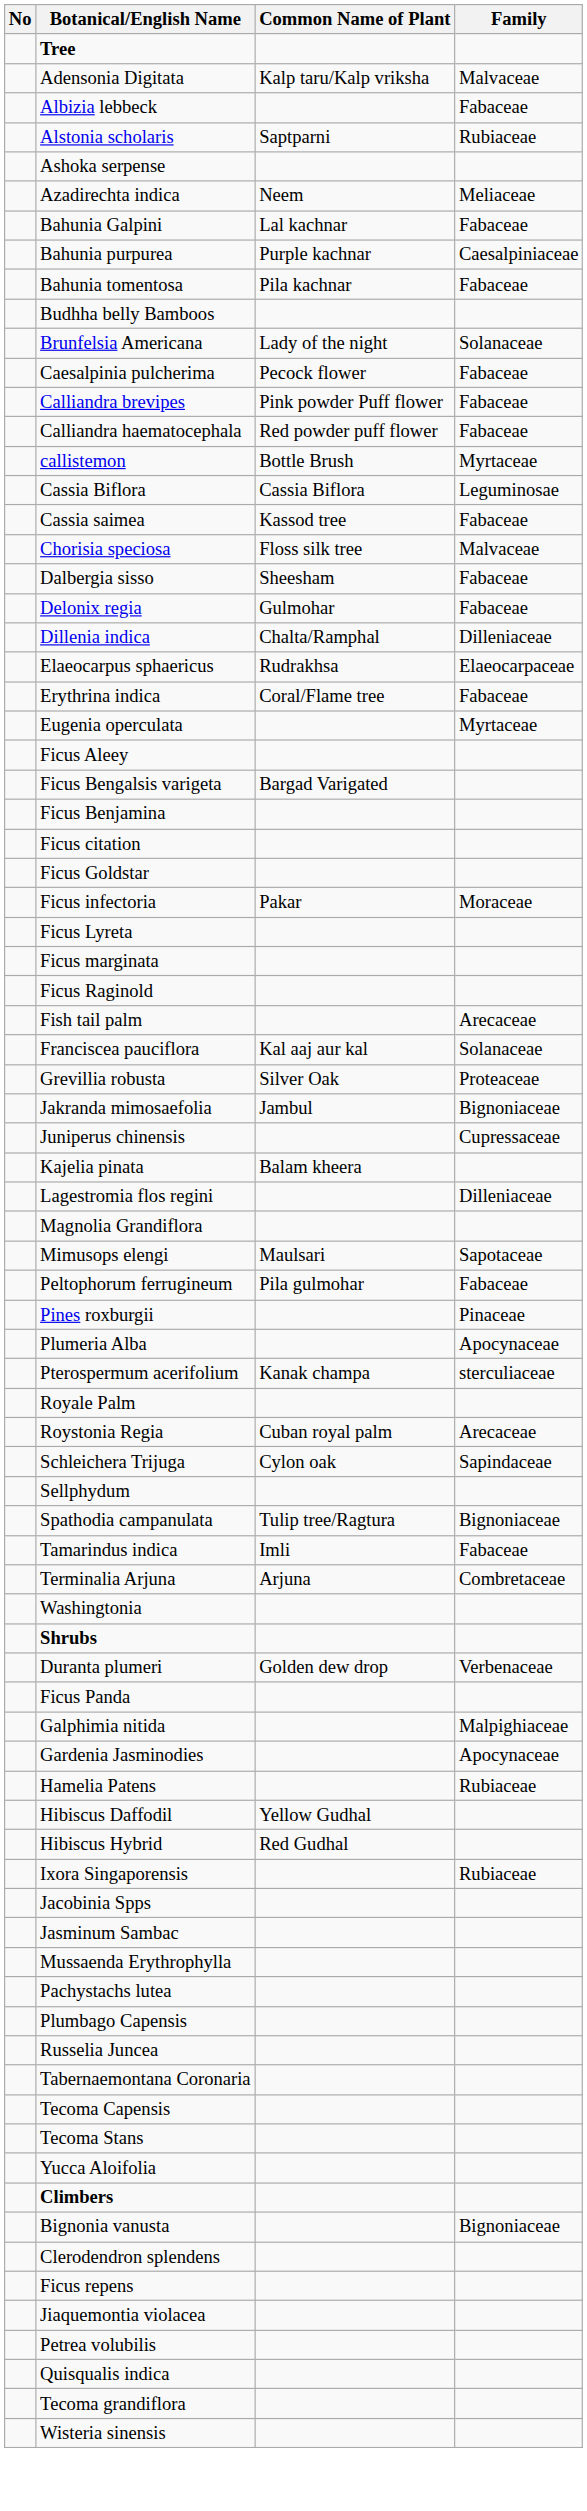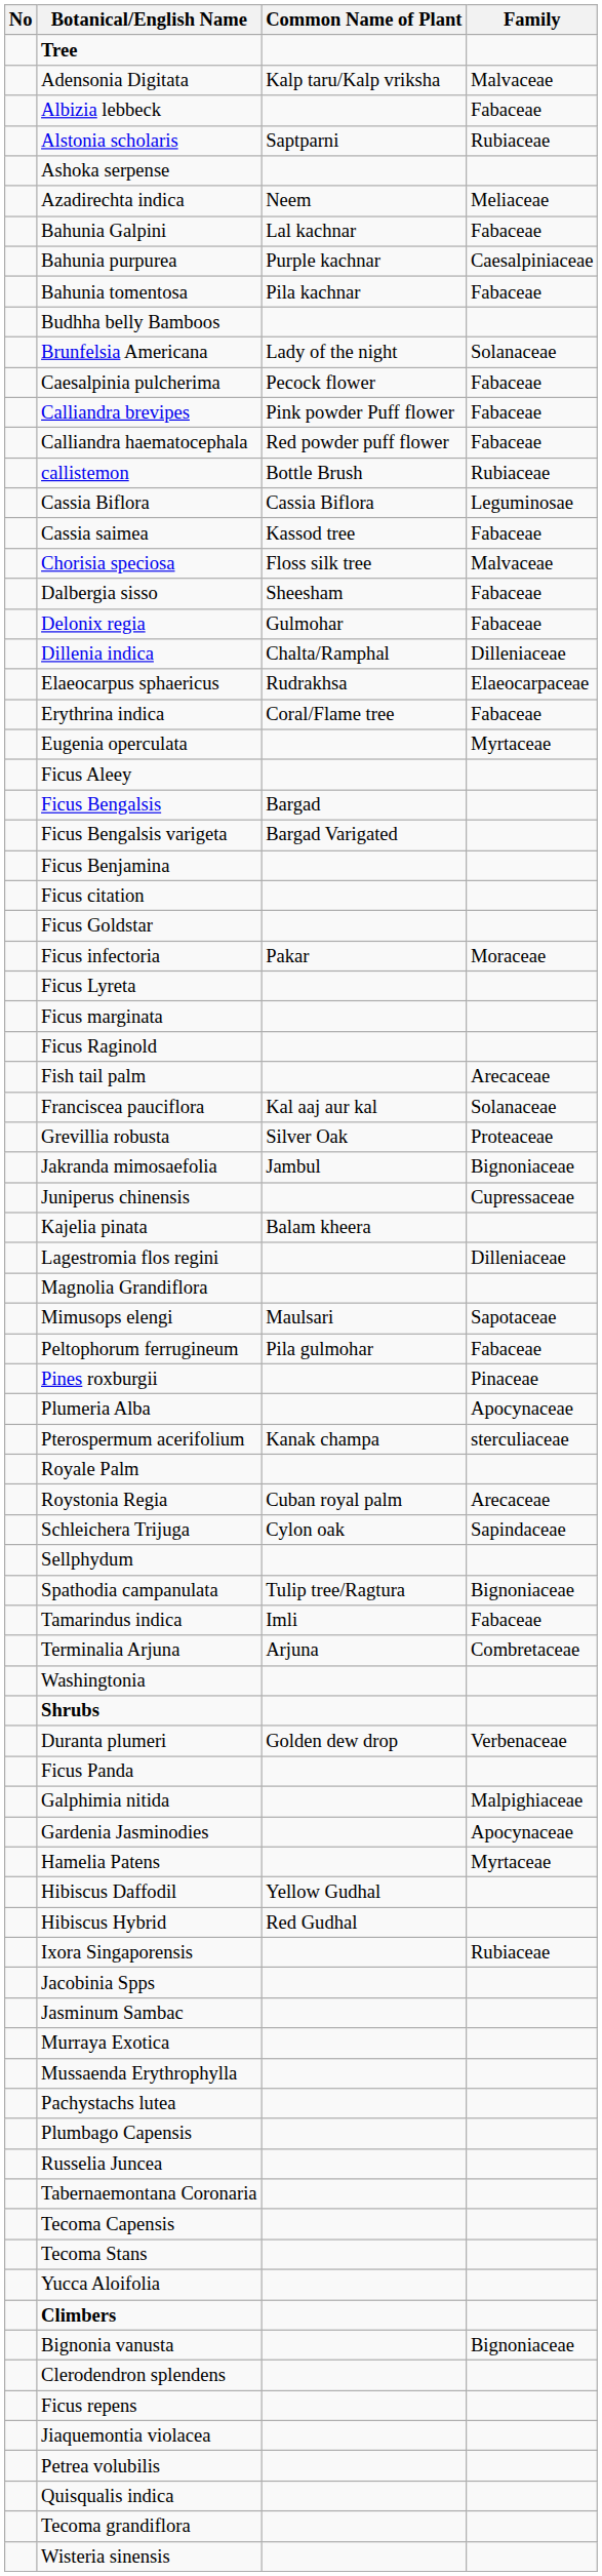 <table class="wikitable">
 <tr>
 <th>No</th>
 <th>Botanical/English Name</th>
 <th>Common Name of Plant</th>
 <th>Family</th>
 </tr>
 <tr>
 <td></td>
 <td><strong>Tree</strong></td>
 <td></td>
 <td></td>
 </tr>
 <tr>
 <td></td>
 <td>Adensonia Digitata</td>
 <td>Kalp taru/Kalp vriksha</td>
 <td>Malvaceae</td>
 </tr>
 <tr>
 <td></td>
 <td><a href='#'>Albizia</a> lebbeck</td>
 <td></td>
 <td>Fabaceae</td>
 </tr>
 <tr>
 <td></td>
 <td><a href='#'>Alstonia scholaris</a></td>
 <td>Saptparni</td>
 <td>Rubiaceae</td>
 </tr>
 <tr>
 <td></td>
 <td>Ashoka serpense</td>
 <td></td>
 <td></td>
 </tr>
 <tr>
 <td></td>
 <td>Azadirechta indica</td>
 <td>Neem</td>
 <td>Meliaceae</td>
 </tr>
 <tr>
 <td></td>
 <td>Bahunia Galpini</td>
 <td>Lal kachnar</td>
 <td>Fabaceae</td>
 </tr>
 <tr>
 <td></td>
 <td>Bahunia purpurea</td>
 <td>Purple kachnar</td>
 <td>Caesalpiniaceae</td>
 </tr>
 <tr>
 <td></td>
 <td>Bahunia tomentosa</td>
 <td>Pila kachnar</td>
 <td>Fabaceae</td>
 </tr>
 <tr>
 <td></td>
 <td>Budhha belly Bamboos</td>
 <td></td>
 <td></td>
 </tr>
 <tr>
 <td></td>
 <td><a href='#'>Brunfelsia</a> Americana</td>
 <td>Lady of the night</td>
 <td>Solanaceae</td>
 </tr>
 <tr>
 <td></td>
 <td>Caesalpinia pulcherima</td>
 <td>Pecock flower</td>
 <td>Fabaceae</td>
 </tr>
 <tr>
 <td></td>
 <td><a href='#'>Calliandra brevipes</a></td>
 <td>Pink powder Puff flower</td>
 <td>Fabaceae</td>
 </tr>
 <tr>
 <td></td>
 <td>Calliandra haematocephala</td>
 <td>Red powder puff flower</td>
 <td>Fabaceae</td>
 </tr>
 <tr>
 <td></td>
 <td><a href='#'>callistemon</a></td>
 <td>Bottle Brush</td>
-<td>Myrtaceae</td>
+<td>Rubiaceae</td>
 </tr>
 <tr>
 <td></td>
 <td>Cassia Biflora</td>
 <td>Cassia Biflora</td>
 <td>Leguminosae</td>
 </tr>
 <tr>
 <td></td>
 <td>Cassia saimea</td>
 <td>Kassod tree</td>
 <td>Fabaceae</td>
 </tr>
 <tr>
 <td></td>
 <td><a href='#'>Chorisia speciosa</a></td>
 <td>Floss silk tree</td>
 <td>Malvaceae</td>
 </tr>
 <tr>
 <td></td>
 <td>Dalbergia sisso</td>
 <td>Sheesham</td>
 <td>Fabaceae</td>
 </tr>
 <tr>
 <td></td>
 <td><a href='#'>Delonix regia</a></td>
 <td>Gulmohar</td>
 <td>Fabaceae</td>
 </tr>
 <tr>
 <td></td>
 <td><a href='#'>Dillenia indica</a></td>
 <td>Chalta/Ramphal</td>
 <td>Dilleniaceae</td>
 </tr>
 <tr>
 <td></td>
 <td>Elaeocarpus sphaericus</td>
 <td>Rudrakhsa</td>
 <td>Elaeocarpaceae</td>
 </tr>
 <tr>
 <td></td>
 <td>Erythrina indica</td>
 <td>Coral/Flame tree</td>
 <td>Fabaceae</td>
 </tr>
 <tr>
 <td></td>
 <td>Eugenia operculata</td>
 <td></td>
 <td>Myrtaceae</td>
 </tr>
 <tr>
 <td></td>
 <td>Ficus Aleey</td>
 <td></td>
+<td></td>
+</tr>
+<tr>
+<td></td>
+<td><a href='#'>Ficus Bengalsis</a></td>
+<td>Bargad</td>
 <td></td>
 </tr>
 <tr>
 <td></td>
 <td>Ficus Bengalsis varigeta</td>
 <td>Bargad Varigated</td>
 <td></td>
 </tr>
 <tr>
 <td></td>
 <td>Ficus Benjamina</td>
 <td></td>
 <td></td>
 </tr>
 <tr>
 <td></td>
 <td>Ficus citation</td>
 <td></td>
 <td></td>
 </tr>
 <tr>
 <td></td>
 <td>Ficus Goldstar</td>
 <td></td>
 <td></td>
 </tr>
 <tr>
 <td></td>
 <td>Ficus infectoria</td>
 <td>Pakar</td>
 <td>Moraceae</td>
 </tr>
 <tr>
 <td></td>
 <td>Ficus Lyreta</td>
 <td></td>
 <td></td>
 </tr>
 <tr>
 <td></td>
 <td>Ficus marginata</td>
 <td></td>
 <td></td>
 </tr>
 <tr>
 <td></td>
 <td>Ficus Raginold</td>
 <td></td>
 <td></td>
 </tr>
 <tr>
 <td></td>
 <td>Fish tail palm</td>
 <td></td>
 <td>Arecaceae</td>
 </tr>
 <tr>
 <td></td>
 <td>Franciscea pauciflora</td>
 <td>Kal aaj aur kal</td>
 <td>Solanaceae</td>
 </tr>
 <tr>
 <td></td>
 <td>Grevillia robusta</td>
 <td>Silver Oak</td>
 <td>Proteaceae</td>
 </tr>
 <tr>
 <td></td>
 <td>Jakranda mimosaefolia</td>
 <td>Jambul</td>
 <td>Bignoniaceae</td>
 </tr>
 <tr>
 <td></td>
 <td>Juniperus chinensis</td>
 <td></td>
 <td>Cupressaceae</td>
 </tr>
 <tr>
 <td></td>
 <td>Kajelia pinata</td>
 <td>Balam kheera</td>
 <td></td>
 </tr>
 <tr>
 <td></td>
 <td>Lagestromia flos regini</td>
 <td></td>
 <td>Dilleniaceae</td>
 </tr>
 <tr>
 <td></td>
 <td>Magnolia Grandiflora</td>
 <td></td>
 <td></td>
 </tr>
 <tr>
 <td></td>
 <td>Mimusops elengi</td>
 <td>Maulsari</td>
 <td>Sapotaceae</td>
 </tr>
 <tr>
 <td></td>
 <td>Peltophorum ferrugineum</td>
 <td>Pila gulmohar</td>
 <td>Fabaceae</td>
 </tr>
 <tr>
 <td></td>
 <td><a href='#'>Pines</a> roxburgii</td>
 <td></td>
 <td>Pinaceae</td>
 </tr>
 <tr>
 <td></td>
 <td>Plumeria Alba</td>
 <td></td>
 <td>Apocynaceae</td>
 </tr>
 <tr>
 <td></td>
 <td>Pterospermum acerifolium</td>
 <td>Kanak champa</td>
 <td>sterculiaceae</td>
 </tr>
 <tr>
 <td></td>
 <td>Royale Palm</td>
 <td></td>
 <td></td>
 </tr>
 <tr>
 <td></td>
 <td>Roystonia Regia</td>
 <td>Cuban royal palm</td>
 <td>Arecaceae</td>
 </tr>
 <tr>
 <td></td>
 <td>Schleichera Trijuga</td>
 <td>Cylon oak</td>
 <td>Sapindaceae</td>
 </tr>
 <tr>
 <td></td>
 <td>Sellphydum</td>
 <td></td>
 <td></td>
 </tr>
 <tr>
 <td></td>
 <td>Spathodia campanulata</td>
 <td>Tulip tree/Ragtura</td>
 <td>Bignoniaceae</td>
 </tr>
 <tr>
 <td></td>
 <td>Tamarindus indica</td>
 <td>Imli</td>
 <td>Fabaceae</td>
 </tr>
 <tr>
 <td></td>
 <td>Terminalia Arjuna</td>
 <td>Arjuna</td>
 <td>Combretaceae</td>
 </tr>
 <tr>
 <td></td>
 <td>Washingtonia</td>
 <td></td>
 <td></td>
 </tr>
 <tr>
 <td></td>
 <td><strong>Shrubs</strong></td>
 <td></td>
 <td></td>
 </tr>
 <tr>
 <td></td>
 <td>Duranta plumeri</td>
 <td>Golden dew drop</td>
 <td>Verbenaceae</td>
 </tr>
 <tr>
 <td></td>
 <td>Ficus Panda</td>
 <td></td>
 <td></td>
 </tr>
 <tr>
 <td></td>
 <td>Galphimia nitida</td>
 <td></td>
 <td>Malpighiaceae</td>
 </tr>
 <tr>
 <td></td>
 <td>Gardenia Jasminodies</td>
 <td></td>
 <td>Apocynaceae</td>
 </tr>
 <tr>
 <td></td>
 <td>Hamelia Patens</td>
 <td></td>
-<td>Rubiaceae</td>
+<td>Myrtaceae</td>
 </tr>
 <tr>
 <td></td>
 <td>Hibiscus Daffodil</td>
 <td>Yellow Gudhal</td>
 <td></td>
 </tr>
 <tr>
 <td></td>
 <td>Hibiscus Hybrid</td>
 <td>Red Gudhal</td>
 <td></td>
 </tr>
 <tr>
 <td></td>
 <td>Ixora Singaporensis</td>
 <td></td>
 <td>Rubiaceae</td>
 </tr>
 <tr>
 <td></td>
 <td>Jacobinia Spps</td>
 <td></td>
 <td></td>
 </tr>
 <tr>
 <td></td>
 <td>Jasminum Sambac</td>
+<td></td>
+<td></td>
+</tr>
+<tr>
+<td></td>
+<td>Murraya Exotica</td>
 <td></td>
 <td></td>
 </tr>
 <tr>
 <td></td>
 <td>Mussaenda Erythrophylla</td>
 <td></td>
 <td></td>
 </tr>
 <tr>
 <td></td>
 <td>Pachystachs lutea</td>
 <td></td>
 <td></td>
 </tr>
 <tr>
 <td></td>
 <td>Plumbago Capensis</td>
 <td></td>
 <td></td>
 </tr>
 <tr>
 <td></td>
 <td>Russelia Juncea</td>
 <td></td>
 <td></td>
 </tr>
 <tr>
 <td></td>
 <td>Tabernaemontana Coronaria</td>
 <td></td>
 <td></td>
 </tr>
 <tr>
 <td></td>
 <td>Tecoma Capensis</td>
 <td></td>
 <td></td>
 </tr>
 <tr>
 <td></td>
 <td>Tecoma Stans</td>
 <td></td>
 <td></td>
 </tr>
 <tr>
 <td></td>
 <td>Yucca Aloifolia</td>
 <td></td>
 <td></td>
 </tr>
 <tr>
 <td></td>
 <td><strong>Climbers</strong></td>
 <td></td>
 <td></td>
 </tr>
 <tr>
 <td></td>
 <td>Bignonia  vanusta</td>
 <td></td>
 <td>Bignoniaceae</td>
 </tr>
 <tr>
 <td></td>
 <td>Clerodendron splendens</td>
 <td></td>
 <td></td>
 </tr>
 <tr>
 <td></td>
 <td>Ficus repens</td>
 <td></td>
 <td></td>
 </tr>
 <tr>
 <td></td>
 <td>Jiaquemontia violacea</td>
 <td></td>
 <td></td>
 </tr>
 <tr>
 <td></td>
 <td>Petrea volubilis</td>
 <td></td>
 <td></td>
 </tr>
 <tr>
 <td></td>
 <td>Quisqualis indica</td>
 <td></td>
 <td></td>
 </tr>
 <tr>
 <td></td>
 <td>Tecoma grandiflora</td>
 <td></td>
 <td></td>
 </tr>
 <tr>
 <td></td>
 <td>Wisteria sinensis</td>
 <td></td>
 <td></td>
 </tr>
 <tr>
 </tr>
 </table>
